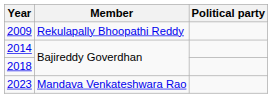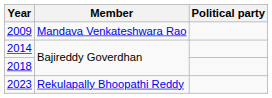 <table class="wikitable sortable">
 <tr>
 <th>Year</th>
 <th>Member</th>
 <th colspan="2">Political party</th>
 </tr>
 <tr>
 <td><a href='#'>2009</a></td>
-<td><a href='#'>Rekulapally Bhoopathi Reddy</a></td>
+<td><a href='#'>Mandava Venkateshwara Rao</a></td>
 <td></td>
 </tr>
 <tr>
 <td><a href='#'>2014</a></td>
 <td rowspan=2>Bajireddy Goverdhan</td>
 <td></td>
 </tr>
 <tr>
 <td><a href='#'>2018</a></td>
 </tr>
 <tr>
 <td><a href='#'>2023</a></td>
-<td><a href='#'>Mandava Venkateshwara Rao</a></td>
+<td><a href='#'>Rekulapally Bhoopathi Reddy</a></td>
 <td></td>
 </tr>
 </table>
